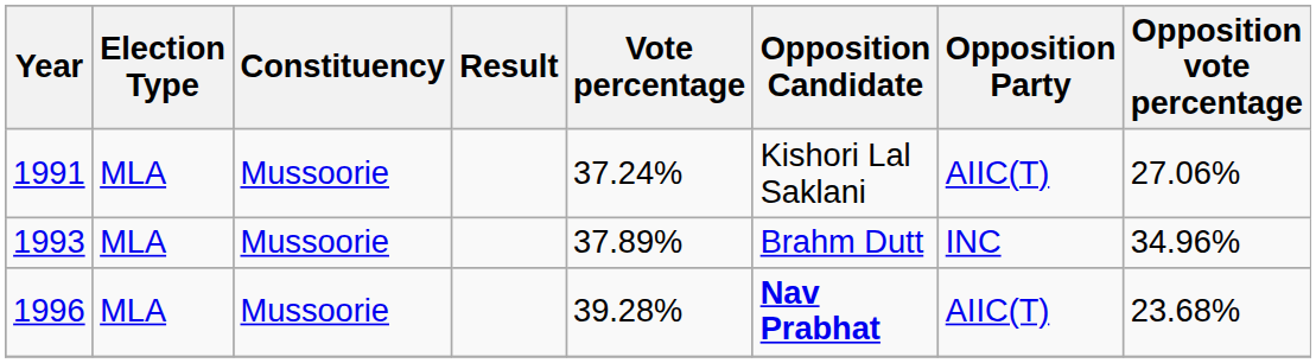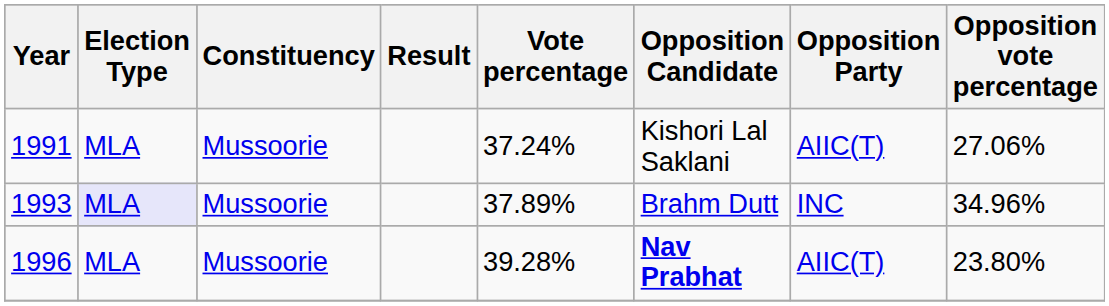 <table class="sortable wikitable">
 <tr>
 <th width=100>Year</th>
 <th width=75>Election Type</th>
 <th width=100>Constituency</th>
 <th width=70>Result</th>
 <th width=70>Vote percentage</th>
 <th width=150>Opposition Candidate</th>
 <th width=70>Opposition Party</th>
 <th width=70>Opposition vote percentage</th>
 </tr>
 <tr>
 <td><a href='#'>1991</a></td>
 <td><a href='#'>MLA</a></td>
 <td><a href='#'>Mussoorie</a></td>
 <td></td>
 <td>37.24%</td>
 <td>Kishori Lal Saklani</td>
 <td><a href='#'>AIIC(T)</a></td>
 <td>27.06%</td>
 </tr>
 <tr>
 <td><a href='#'>1993</a></td>
-<td><a href='#'>MLA</a></td>
+<td style="background: lavender;"><a href='#'>MLA</a></td>
 <td><a href='#'>Mussoorie</a></td>
 <td></td>
 <td>37.89%</td>
 <td><a href='#'>Brahm Dutt</a></td>
 <td><a href='#'>INC</a></td>
 <td>34.96%</td>
 </tr>
 <tr>
 <td><a href='#'>1996</a></td>
 <td><a href='#'>MLA</a></td>
 <td><a href='#'>Mussoorie</a></td>
 <td></td>
 <td>39.28%</td>
 <td><strong><a href='#'>Nav Prabhat</a></strong></td>
 <td><a href='#'>AIIC(T)</a></td>
-<td>23.68%</td>
+<td>23.80%</td>
 </tr>
 <tr>
 </tr>
 </table>
